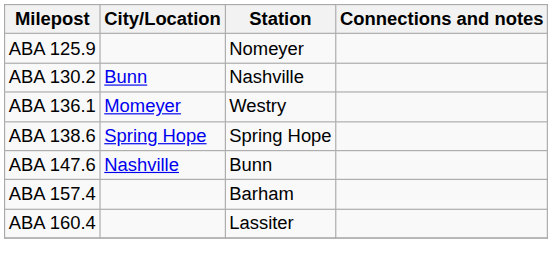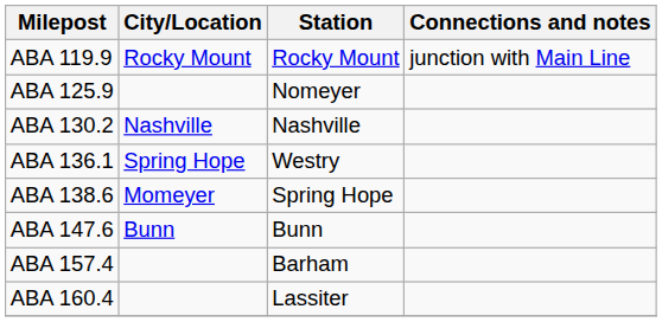 <table class="wikitable">
 <tr>
 <th>Milepost</th>
 <th>City/Location</th>
 <th>Station</th>
 <th>Connections and notes</th>
+</tr>
+<tr>
+<td>ABA 119.9</td>
+<td><a href='#'>Rocky Mount</a></td>
+<td><a href='#'>Rocky Mount</a></td>
+<td>junction with <a href='#'>Main Line</a></td>
 </tr>
 <tr>
 <td>ABA 125.9</td>
 <td></td>
 <td>Nomeyer</td>
 <td></td>
 </tr>
 <tr>
 <td>ABA 130.2</td>
-<td><a href='#'>Bunn</a></td>
+<td><a href='#'>Nashville</a></td>
 <td>Nashville</td>
 <td></td>
 </tr>
 <tr>
 <td>ABA 136.1</td>
-<td><a href='#'>Momeyer</a></td>
+<td><a href='#'>Spring Hope</a></td>
 <td>Westry</td>
 <td></td>
 </tr>
 <tr>
 <td>ABA 138.6</td>
-<td><a href='#'>Spring Hope</a></td>
+<td><a href='#'>Momeyer</a></td>
 <td>Spring Hope</td>
 <td></td>
 </tr>
 <tr>
 <td>ABA 147.6</td>
-<td><a href='#'>Nashville</a></td>
+<td><a href='#'>Bunn</a></td>
 <td>Bunn</td>
 <td></td>
 </tr>
 <tr>
 <td>ABA 157.4</td>
 <td></td>
 <td>Barham</td>
 <td></td>
 </tr>
 <tr>
 <td>ABA 160.4</td>
 <td></td>
 <td>Lassiter</td>
 <td></td>
 </tr>
 <tr>
 </tr>
 </table>
